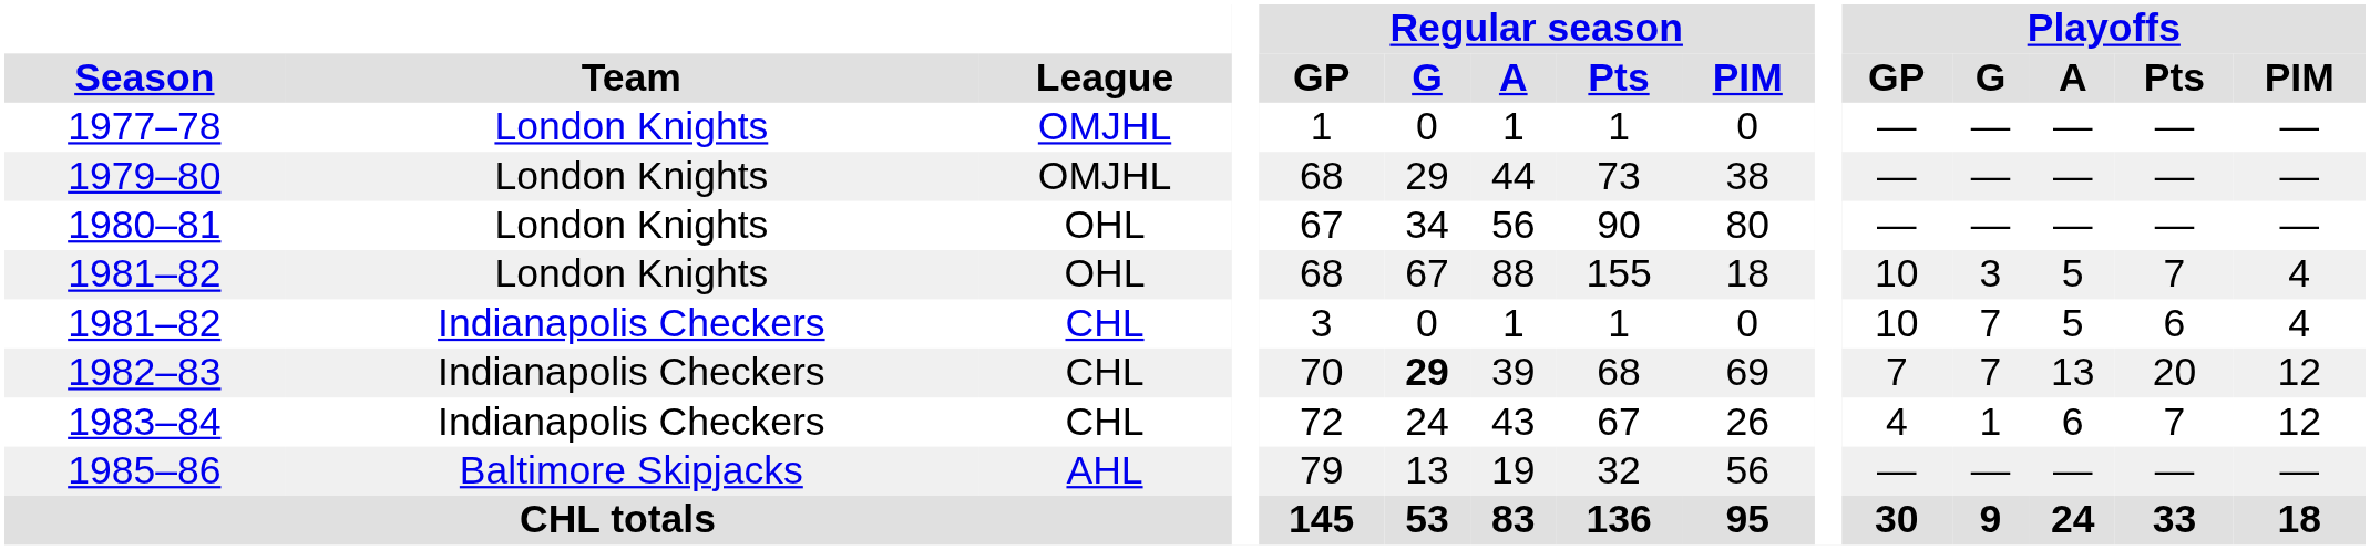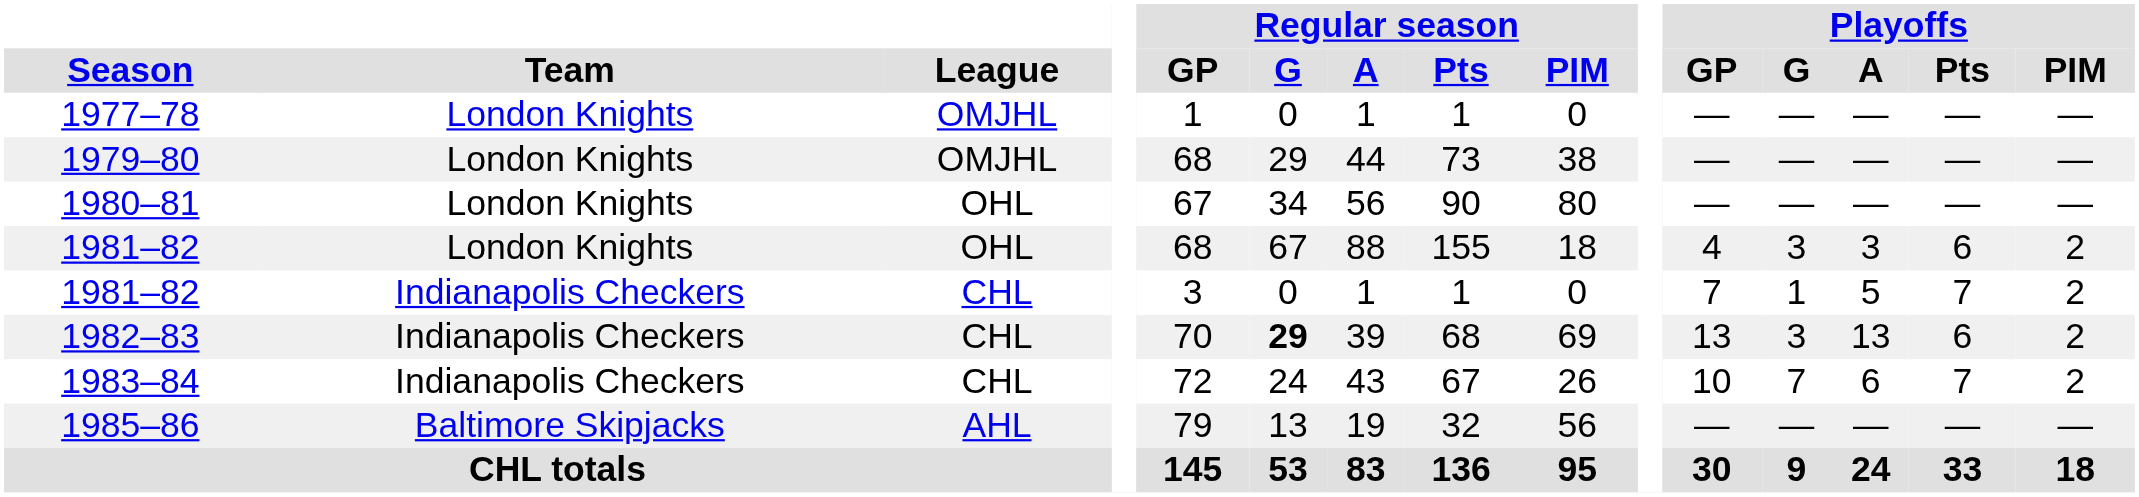 <table border="0" cellpadding="1" cellspacing="0" style="text-align:center; width:60em">
 <tr bgcolor="#e0e0e0">
 <th colspan="3" bgcolor="#ffffff"> </th>
 <th rowspan="99" bgcolor="#ffffff"> </th>
 <th colspan="5"><a href='#'>Regular season</a></th>
 <th rowspan="99" bgcolor="#ffffff"> </th>
 <th colspan="5"><a href='#'>Playoffs</a></th>
 </tr>
 <tr bgcolor="#e0e0e0">
 <th><a href='#'>Season</a></th>
 <th>Team</th>
 <th>League</th>
 <th>GP</th>
 <th><a href='#'>G</a></th>
 <th><a href='#'>A</a></th>
 <th><a href='#'>Pts</a></th>
 <th><a href='#'>PIM</a></th>
 <th>GP</th>
 <th>G</th>
 <th>A</th>
 <th>Pts</th>
 <th>PIM</th>
 </tr>
 <tr>
 <td><a href='#'>1977–78</a></td>
 <td><a href='#'>London Knights</a></td>
 <td><a href='#'>OMJHL</a></td>
 <td>1</td>
 <td>0</td>
 <td>1</td>
 <td>1</td>
 <td>0</td>
 <td>—</td>
 <td>—</td>
 <td>—</td>
 <td>—</td>
 <td>—</td>
 </tr>
 <tr bgcolor="#f0f0f0">
 <td><a href='#'>1979–80</a></td>
 <td>London Knights</td>
 <td>OMJHL</td>
 <td>68</td>
 <td>29</td>
 <td>44</td>
 <td>73</td>
 <td>38</td>
 <td>—</td>
 <td>—</td>
 <td>—</td>
 <td>—</td>
 <td>—</td>
 </tr>
 <tr>
 <td><a href='#'>1980–81</a></td>
 <td>London Knights</td>
 <td>OHL</td>
 <td>67</td>
 <td>34</td>
 <td>56</td>
 <td>90</td>
 <td>80</td>
 <td>—</td>
 <td>—</td>
 <td>—</td>
 <td>—</td>
 <td>—</td>
 </tr>
 <tr bgcolor="#f0f0f0">
 <td><a href='#'>1981–82</a></td>
 <td>London Knights</td>
 <td>OHL</td>
 <td>68</td>
 <td>67</td>
 <td>88</td>
 <td>155</td>
 <td>18</td>
-<td>10</td>
+<td>4</td>
 <td>3</td>
-<td>5</td>
-<td>7</td>
-<td>4</td>
+<td>3</td>
+<td>6</td>
+<td>2</td>
 </tr>
 <tr>
 <td><a href='#'>1981–82</a></td>
 <td><a href='#'>Indianapolis Checkers</a></td>
 <td><a href='#'>CHL</a></td>
 <td>3</td>
 <td>0</td>
 <td>1</td>
 <td>1</td>
 <td>0</td>
-<td>10</td>
 <td>7</td>
+<td>1</td>
 <td>5</td>
-<td>6</td>
-<td>4</td>
+<td>7</td>
+<td>2</td>
 </tr>
 <tr bgcolor="#f0f0f0">
 <td><a href='#'>1982–83</a></td>
 <td>Indianapolis Checkers</td>
 <td>CHL</td>
 <td>70</td>
 <td><strong>29</strong></td>
 <td>39</td>
 <td>68</td>
 <td>69</td>
-<td>7</td>
-<td>7</td>
 <td>13</td>
-<td>20</td>
-<td>12</td>
+<td>3</td>
+<td>13</td>
+<td>6</td>
+<td>2</td>
 </tr>
 <tr>
 <td><a href='#'>1983–84</a></td>
 <td>Indianapolis Checkers</td>
 <td>CHL</td>
 <td>72</td>
 <td>24</td>
 <td>43</td>
 <td>67</td>
 <td>26</td>
-<td>4</td>
-<td>1</td>
+<td>10</td>
+<td>7</td>
 <td>6</td>
 <td>7</td>
-<td>12</td>
+<td>2</td>
 </tr>
 <tr bgcolor="#f0f0f0">
 <td><a href='#'>1985–86</a></td>
 <td><a href='#'>Baltimore Skipjacks</a></td>
 <td><a href='#'>AHL</a></td>
 <td>79</td>
 <td>13</td>
 <td>19</td>
 <td>32</td>
 <td>56</td>
 <td>—</td>
 <td>—</td>
 <td>—</td>
 <td>—</td>
 <td>—</td>
 </tr>
 <tr bgcolor="#e0e0e0">
 <th colspan="3">CHL totals</th>
 <th>145</th>
 <th>53</th>
 <th>83</th>
 <th>136</th>
 <th>95</th>
 <th>30</th>
 <th>9</th>
 <th>24</th>
 <th>33</th>
 <th>18</th>
 </tr>
 </table>
